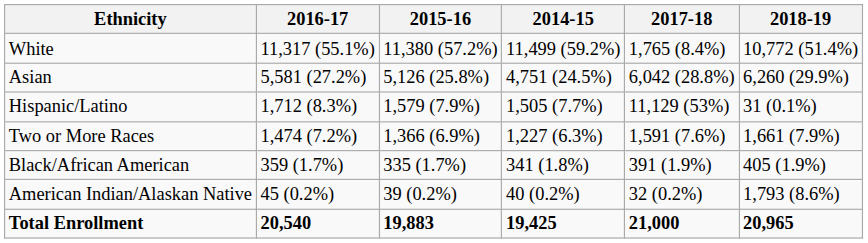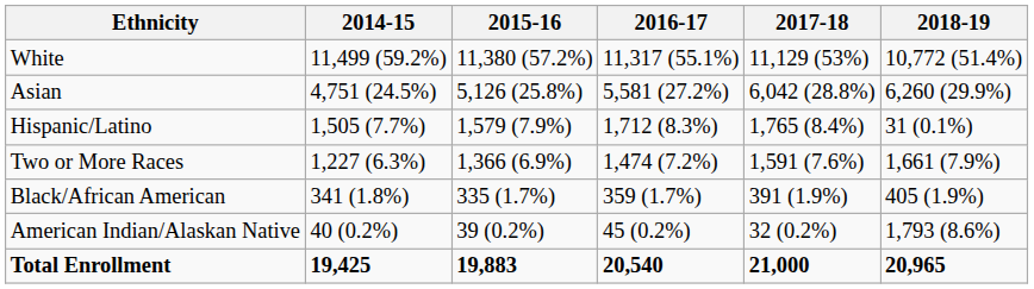 <table class="wikitable">
 <tr>
 <th>Ethnicity</th>
+<th><strong>2014-15</strong></th>
+<th>2015-16</th>
 <th>2016-17</th>
-<th>2015-16</th>
-<th><strong>2014-15</strong></th>
 <th>2017-18</th>
 <th>2018-19</th>
 </tr>
 <tr>
 <td>White</td>
+<td>11,499 (59.2%)</td>
+<td>11,380 (57.2%)</td>
 <td>11,317 (55.1%)</td>
-<td>11,380 (57.2%)</td>
-<td>11,499 (59.2%)</td>
-<td>1,765 (8.4%)</td>
+<td>11,129 (53%)</td>
 <td>10,772 (51.4%)</td>
 </tr>
 <tr>
 <td>Asian</td>
+<td>4,751 (24.5%)</td>
+<td>5,126 (25.8%)</td>
 <td>5,581 (27.2%)</td>
-<td>5,126 (25.8%)</td>
-<td>4,751 (24.5%)</td>
 <td>6,042 (28.8%)</td>
 <td>6,260 (29.9%)</td>
 </tr>
 <tr>
 <td>Hispanic/Latino</td>
+<td>1,505 (7.7%)</td>
+<td>1,579 (7.9%)</td>
 <td>1,712 (8.3%)</td>
-<td>1,579 (7.9%)</td>
-<td>1,505 (7.7%)</td>
-<td>11,129 (53%)</td>
+<td>1,765 (8.4%)</td>
 <td>31 (0.1%)</td>
 </tr>
 <tr>
 <td>Two or More Races</td>
+<td>1,227 (6.3%)</td>
+<td>1,366 (6.9%)</td>
 <td>1,474 (7.2%)</td>
-<td>1,366 (6.9%)</td>
-<td>1,227 (6.3%)</td>
 <td>1,591 (7.6%)</td>
 <td>1,661 (7.9%)</td>
 </tr>
 <tr>
 <td>Black/African American</td>
+<td>341 (1.8%)</td>
+<td>335 (1.7%)</td>
 <td>359 (1.7%)</td>
-<td>335 (1.7%)</td>
-<td>341 (1.8%)</td>
 <td>391 (1.9%)</td>
 <td>405 (1.9%)</td>
 </tr>
 <tr>
 <td>American Indian/Alaskan Native</td>
+<td>40 (0.2%)</td>
+<td>39 (0.2%)</td>
 <td>45 (0.2%)</td>
-<td>39 (0.2%)</td>
-<td>40 (0.2%)</td>
 <td>32 (0.2%)</td>
 <td>1,793 (8.6%)</td>
 </tr>
 <tr>
 <td><strong>Total Enrollment</strong></td>
+<td><strong>19,425</strong></td>
+<td><strong>19,883</strong></td>
 <td><strong>20,540</strong></td>
-<td><strong>19,883</strong></td>
-<td><strong>19,425</strong></td>
 <td><strong>21,000</strong></td>
 <td><strong>20,965</strong></td>
 </tr>
 </table>
